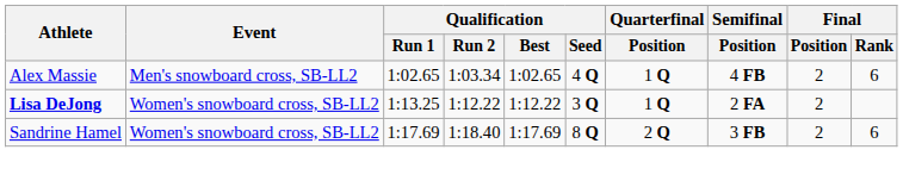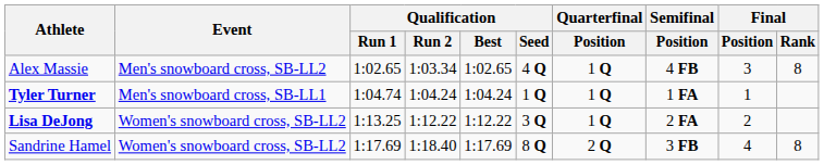 <table class=wikitable style=font-size:90%>
 <tr>
 <th rowspan=2>Athlete</th>
 <th rowspan=2>Event</th>
 <th colspan=4>Qualification</th>
 <th>Quarterfinal</th>
 <th>Semifinal</th>
 <th colspan=2>Final</th>
 </tr>
 <tr style=font-size:95%>
 <th>Run 1</th>
 <th>Run 2</th>
 <th>Best</th>
 <th>Seed</th>
 <th>Position</th>
 <th>Position</th>
 <th>Position</th>
 <th>Rank</th>
 </tr>
 <tr align=center>
 <td align=left><a href='#'>Alex Massie</a></td>
 <td align=left><a href='#'>Men's snowboard cross, SB-LL2</a></td>
 <td>1:02.65</td>
 <td>1:03.34</td>
 <td>1:02.65</td>
 <td>4 <strong>Q</strong></td>
 <td>1 <strong>Q</strong></td>
 <td>4 <strong>FB</strong></td>
-<td>2</td>
-<td>6</td>
+<td>3</td>
+<td>8</td>
+</tr>
+<tr align=center>
+<td align=left><strong><a href='#'>Tyler Turner</a></strong></td>
+<td align=left><a href='#'>Men's snowboard cross, SB-LL1</a></td>
+<td>1:04.74</td>
+<td>1:04.24</td>
+<td>1:04.24</td>
+<td>1 <strong>Q</strong></td>
+<td>1 <strong>Q</strong></td>
+<td>1 <strong>FA</strong></td>
+<td>1</td>
+<td></td>
 </tr>
 <tr align=center>
 <td align=left><strong><a href='#'>Lisa DeJong</a></strong></td>
 <td align=left><a href='#'>Women's snowboard cross, SB-LL2</a></td>
 <td>1:13.25</td>
 <td>1:12.22</td>
 <td>1:12.22</td>
 <td>3 <strong>Q</strong></td>
 <td>1 <strong>Q</strong></td>
 <td>2 <strong>FA</strong></td>
 <td>2</td>
 <td></td>
 </tr>
 <tr align=center>
 <td align=left><a href='#'>Sandrine Hamel</a></td>
 <td align=left><a href='#'>Women's snowboard cross, SB-LL2</a></td>
 <td>1:17.69</td>
 <td>1:18.40</td>
 <td>1:17.69</td>
 <td>8 <strong>Q</strong></td>
 <td>2 <strong>Q</strong></td>
 <td>3 <strong>FB</strong></td>
-<td>2</td>
-<td>6</td>
+<td>4</td>
+<td>8</td>
 </tr>
 </table>
